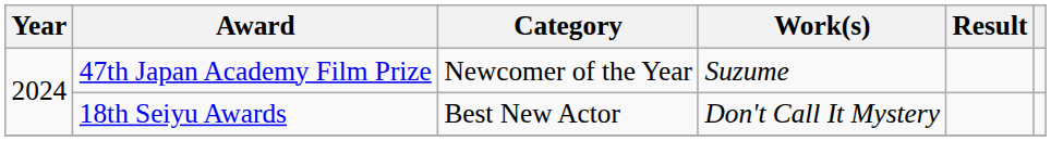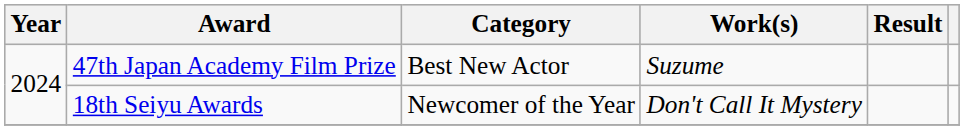 <table class="wikitable sortable">
 <tr>
 <th>Year</th>
 <th>Award</th>
 <th>Category</th>
 <th>Work(s)</th>
 <th>Result</th>
 <th class="unsortable"></th>
 </tr>
 <tr>
 <td rowspan="2">2024</td>
 <td><a href='#'>47th Japan Academy Film Prize</a></td>
-<td>Newcomer of the Year</td>
+<td>Best New Actor</td>
 <td><em>Suzume</em></td>
 <td></td>
 <td></td>
 </tr>
 <tr>
 <td><a href='#'>18th Seiyu Awards</a></td>
-<td>Best New Actor</td>
+<td>Newcomer of the Year</td>
 <td><em>Don't Call It Mystery</em></td>
 <td></td>
 <td></td>
 </tr>
 <tr>
 </tr>
 </table>
